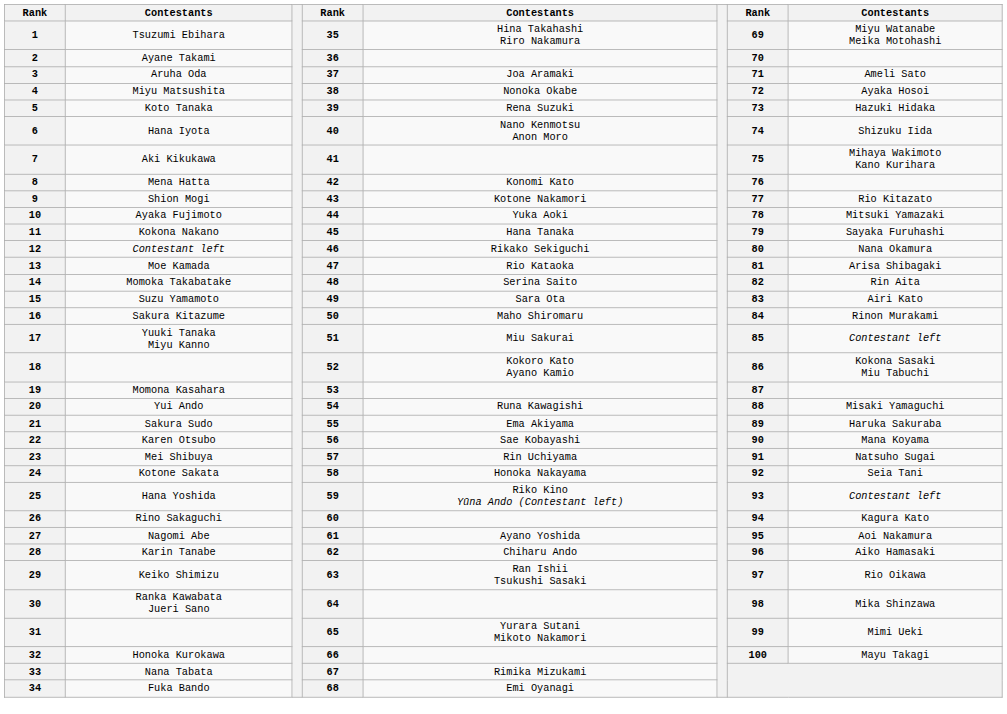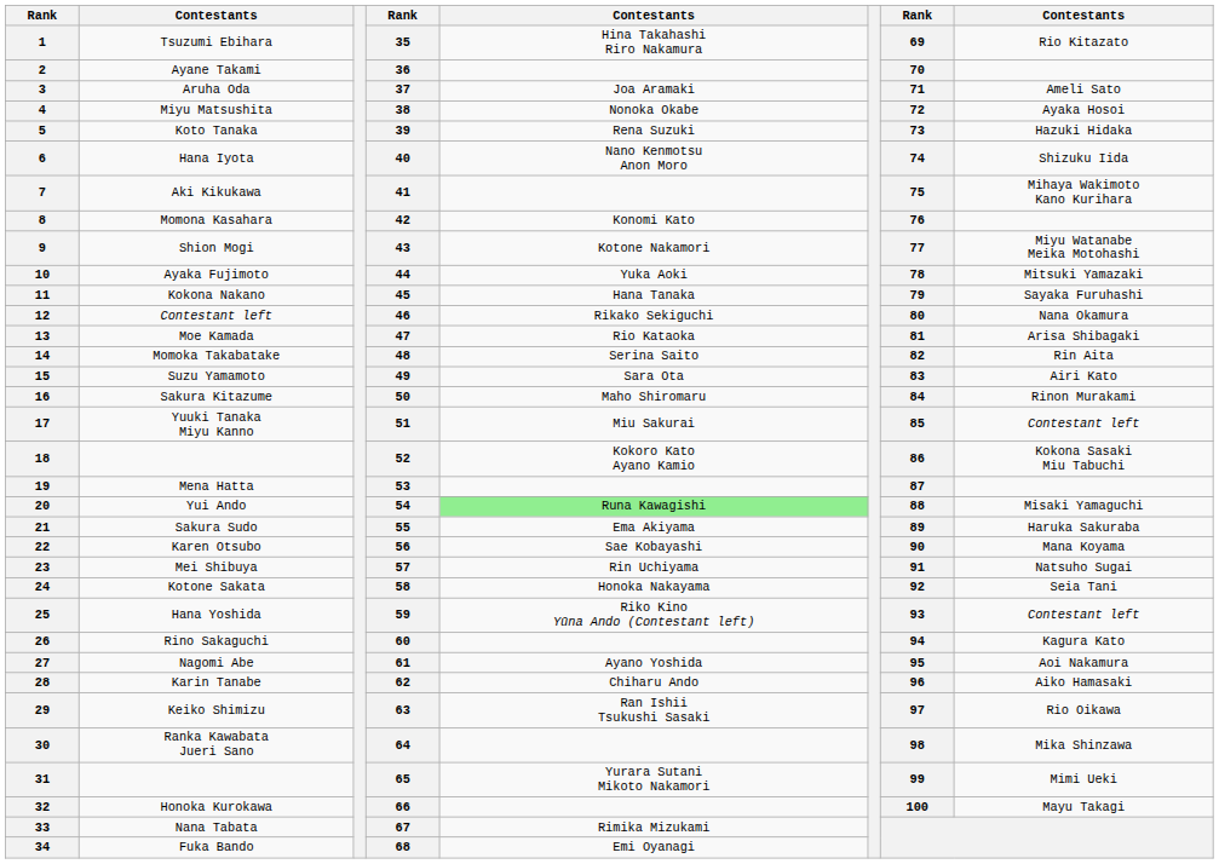 <table class="wikitable collapsible" style="width:100%; text-align:center; white-space:nowrap">
 <tr>
 <th scope="col">Rank</th>
 <th scope="col">Contestants</th>
 <th scope="col" rowspan="35"></th>
 <th scope="col">Rank</th>
 <th scope="col">Contestants</th>
 <th scope="col" rowspan="35"></th>
 <th scope="col">Rank</th>
 <th scope="col">Contestants</th>
 </tr>
 <tr>
 <th>1</th>
 <td>Tsuzumi Ebihara</td>
 <th>35</th>
 <td>Hina Takahashi<br>Riro Nakamura</td>
 <th>69</th>
-<td>Miyu Watanabe<br>Meika Motohashi</td>
+<td>Rio Kitazato</td>
 </tr>
 <tr>
 <th>2</th>
 <td>Ayane Takami</td>
 <th>36</th>
 <td></td>
 <th>70</th>
 <td></td>
 </tr>
 <tr>
 <th>3</th>
 <td>Aruha Oda</td>
 <th>37</th>
 <td>Joa Aramaki</td>
 <th>71</th>
 <td>Ameli Sato</td>
 </tr>
 <tr>
 <th>4</th>
 <td>Miyu Matsushita</td>
 <th>38</th>
 <td>Nonoka Okabe</td>
 <th>72</th>
 <td>Ayaka Hosoi</td>
 </tr>
 <tr>
 <th>5</th>
 <td>Koto Tanaka</td>
 <th>39</th>
 <td>Rena Suzuki</td>
 <th>73</th>
 <td>Hazuki Hidaka</td>
 </tr>
 <tr>
 <th>6</th>
 <td>Hana Iyota</td>
 <th>40</th>
 <td>Nano Kenmotsu<br>Anon Moro</td>
 <th>74</th>
 <td>Shizuku Iida</td>
 </tr>
 <tr>
 <th>7</th>
 <td>Aki Kikukawa</td>
 <th>41</th>
 <td></td>
 <th>75</th>
 <td>Mihaya Wakimoto<br>Kano Kurihara</td>
 </tr>
 <tr>
 <th>8</th>
-<td>Mena Hatta</td>
+<td>Momona Kasahara</td>
 <th>42</th>
 <td>Konomi Kato</td>
 <th>76</th>
 <td></td>
 </tr>
 <tr>
 <th>9</th>
 <td>Shion Mogi</td>
 <th>43</th>
 <td>Kotone Nakamori</td>
 <th>77</th>
-<td>Rio Kitazato</td>
+<td>Miyu Watanabe<br>Meika Motohashi</td>
 </tr>
 <tr>
 <th>10</th>
 <td>Ayaka Fujimoto</td>
 <th>44</th>
 <td>Yuka Aoki</td>
 <th>78</th>
 <td>Mitsuki Yamazaki</td>
 </tr>
 <tr>
 <th>11</th>
 <td>Kokona Nakano</td>
 <th>45</th>
 <td>Hana Tanaka</td>
 <th>79</th>
 <td>Sayaka Furuhashi</td>
 </tr>
 <tr>
 <th>12</th>
 <td><em>Contestant left</em></td>
 <th>46</th>
 <td>Rikako Sekiguchi</td>
 <th>80</th>
 <td>Nana Okamura</td>
 </tr>
 <tr>
 <th>13</th>
 <td>Moe Kamada</td>
 <th>47</th>
 <td>Rio Kataoka</td>
 <th>81</th>
 <td>Arisa Shibagaki</td>
 </tr>
 <tr>
 <th>14</th>
 <td>Momoka Takabatake</td>
 <th>48</th>
 <td>Serina Saito</td>
 <th>82</th>
 <td>Rin Aita</td>
 </tr>
 <tr>
 <th>15</th>
 <td>Suzu Yamamoto</td>
 <th>49</th>
 <td>Sara Ota</td>
 <th>83</th>
 <td>Airi Kato</td>
 </tr>
 <tr>
 <th>16</th>
 <td>Sakura Kitazume</td>
 <th>50</th>
 <td>Maho Shiromaru</td>
 <th>84</th>
 <td>Rinon Murakami</td>
 </tr>
 <tr>
 <th>17</th>
 <td>Yuuki Tanaka<br>Miyu Kanno</td>
 <th>51</th>
 <td>Miu Sakurai</td>
 <th>85</th>
 <td><em>Contestant left</em></td>
 </tr>
 <tr>
 <th>18</th>
 <td></td>
 <th>52</th>
 <td>Kokoro Kato<br>Ayano Kamio</td>
 <th>86</th>
 <td>Kokona Sasaki<br>Miu Tabuchi</td>
 </tr>
 <tr>
 <th>19</th>
-<td>Momona Kasahara</td>
+<td>Mena Hatta</td>
 <th>53</th>
 <td></td>
 <th>87</th>
 <td></td>
 </tr>
 <tr>
 <th>20</th>
 <td>Yui Ando</td>
 <th>54</th>
-<td>Runa Kawagishi</td>
+<td style="background: lightgreen;">Runa Kawagishi</td>
 <th>88</th>
 <td>Misaki Yamaguchi</td>
 </tr>
 <tr>
 <th>21</th>
 <td>Sakura Sudo</td>
 <th>55</th>
 <td>Ema Akiyama</td>
 <th>89</th>
 <td>Haruka Sakuraba</td>
 </tr>
 <tr>
 <th>22</th>
 <td>Karen Otsubo</td>
 <th>56</th>
 <td>Sae Kobayashi</td>
 <th>90</th>
 <td>Mana Koyama</td>
 </tr>
 <tr>
 <th>23</th>
 <td>Mei Shibuya</td>
 <th>57</th>
 <td>Rin Uchiyama</td>
 <th>91</th>
 <td>Natsuho Sugai</td>
 </tr>
 <tr>
 <th>24</th>
 <td>Kotone Sakata</td>
 <th>58</th>
 <td>Honoka Nakayama</td>
 <th>92</th>
 <td>Seia Tani</td>
 </tr>
 <tr>
 <th>25</th>
 <td>Hana Yoshida</td>
 <th>59</th>
 <td>Riko Kino<br><em>Yūna Ando (Contestant left)</em></td>
 <th>93</th>
 <td><em>Contestant left</em></td>
 </tr>
 <tr>
 <th>26</th>
 <td>Rino Sakaguchi</td>
 <th>60</th>
 <td></td>
 <th>94</th>
 <td>Kagura Kato</td>
 </tr>
 <tr>
 <th>27</th>
 <td>Nagomi Abe</td>
 <th>61</th>
 <td>Ayano Yoshida</td>
 <th>95</th>
 <td>Aoi Nakamura</td>
 </tr>
 <tr>
 <th>28</th>
 <td>Karin Tanabe</td>
 <th>62</th>
 <td>Chiharu Ando</td>
 <th>96</th>
 <td>Aiko Hamasaki</td>
 </tr>
 <tr>
 <th>29</th>
 <td>Keiko Shimizu</td>
 <th>63</th>
 <td>Ran Ishii<br>Tsukushi Sasaki</td>
 <th>97</th>
 <td>Rio Oikawa</td>
 </tr>
 <tr>
 <th>30</th>
 <td>Ranka Kawabata<br>Jueri Sano</td>
 <th>64</th>
 <td></td>
 <th>98</th>
 <td>Mika Shinzawa</td>
 </tr>
 <tr>
 <th>31</th>
 <td></td>
 <th>65</th>
 <td>Yurara Sutani<br>Mikoto Nakamori</td>
 <th>99</th>
 <td>Mimi Ueki</td>
 </tr>
 <tr>
 <th>32</th>
 <td>Honoka Kurokawa</td>
 <th>66</th>
 <td></td>
 <th>100</th>
 <td>Mayu Takagi</td>
 </tr>
 <tr>
 <th>33</th>
 <td>Nana Tabata</td>
 <th>67</th>
 <td>Rimika Mizukami</td>
 <th rowspan="2" colspan="2"></th>
 </tr>
 <tr>
 <th>34</th>
 <td>Fuka Bando</td>
 <th>68</th>
 <td>Emi Oyanagi</td>
 </tr>
 </table>
